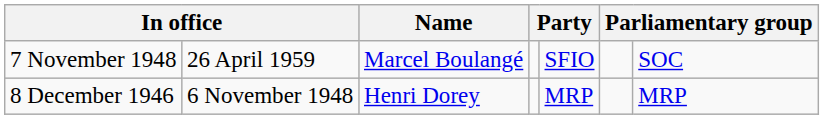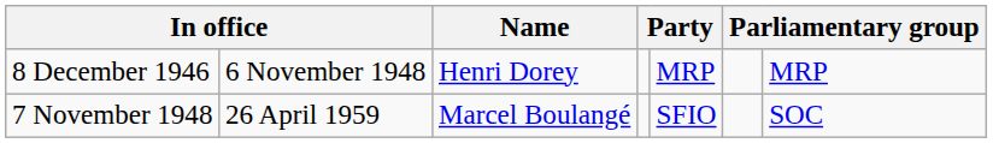 <table class="wikitable">
 <tr>
 <th colspan="2">In office</th>
 <th>Name</th>
 <th colspan="2">Party</th>
 <th colspan="2">Parliamentary group</th>
+</tr>
+<tr>
+<td>8 December 1946</td>
+<td>6 November 1948</td>
+<td><a href='#'>Henri Dorey</a></td>
+<td></td>
+<td><a href='#'>MRP</a></td>
+<td></td>
+<td><a href='#'>MRP</a></td>
 </tr>
 <tr>
 <td>7 November 1948</td>
 <td>26 April 1959</td>
 <td><a href='#'>Marcel Boulangé</a></td>
 <td></td>
 <td><a href='#'>SFIO</a></td>
 <td></td>
 <td><a href='#'>SOC</a></td>
 </tr>
-<tr>
-<td>8 December 1946</td>
-<td>6 November 1948</td>
-<td><a href='#'>Henri Dorey</a></td>
-<td></td>
-<td><a href='#'>MRP</a></td>
-<td></td>
-<td><a href='#'>MRP</a></td>
-</tr>
 </table>
